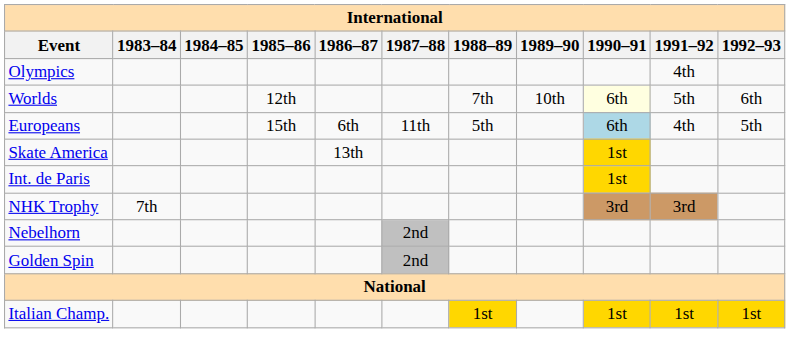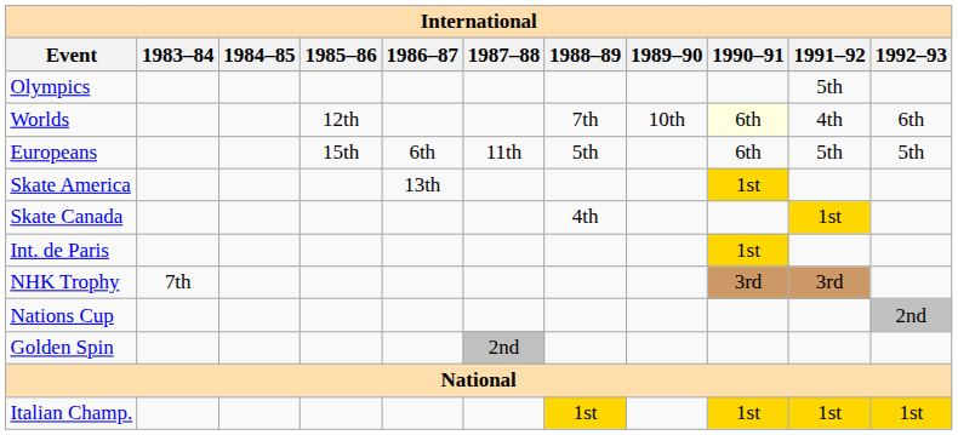 <table class="wikitable" style="text-align:center">
 <tr>
 <th style="background-color: #ffdead; " colspan=11 align=center><strong>International</strong></th>
 </tr>
 <tr>
 <th>Event</th>
 <th>1983–84</th>
 <th>1984–85</th>
 <th>1985–86</th>
 <th>1986–87</th>
 <th>1987–88</th>
 <th>1988–89</th>
 <th>1989–90</th>
 <th>1990–91</th>
 <th>1991–92</th>
 <th>1992–93</th>
 </tr>
 <tr>
 <td align=left><a href='#'>Olympics</a></td>
 <td></td>
 <td></td>
 <td></td>
 <td></td>
 <td></td>
 <td></td>
 <td></td>
 <td></td>
-<td>4th</td>
+<td>5th</td>
 <td></td>
 </tr>
 <tr>
 <td align=left><a href='#'>Worlds</a></td>
 <td></td>
 <td></td>
 <td>12th</td>
 <td></td>
 <td></td>
 <td>7th</td>
 <td>10th</td>
 <td style="background: lightyellow;">6th</td>
-<td>5th</td>
+<td>4th</td>
 <td>6th</td>
 </tr>
 <tr>
 <td align=left><a href='#'>Europeans</a></td>
 <td></td>
 <td></td>
 <td>15th</td>
 <td>6th</td>
 <td>11th</td>
 <td>5th</td>
 <td></td>
-<td style="background: lightblue;">6th</td>
-<td>4th</td>
+<td>6th</td>
+<td>5th</td>
 <td>5th</td>
 </tr>
 <tr>
 <td align=left><a href='#'>Skate America</a></td>
 <td></td>
 <td></td>
 <td></td>
 <td>13th</td>
 <td></td>
 <td></td>
 <td></td>
 <td bgcolor=gold>1st</td>
 <td></td>
+<td></td>
+</tr>
+<tr>
+<td align=left><a href='#'>Skate Canada</a></td>
+<td></td>
+<td></td>
+<td></td>
+<td></td>
+<td></td>
+<td>4th</td>
+<td></td>
+<td></td>
+<td bgcolor=gold>1st</td>
 <td></td>
 </tr>
 <tr>
 <td align=left><a href='#'>Int. de Paris</a></td>
 <td></td>
 <td></td>
 <td></td>
 <td></td>
 <td></td>
 <td></td>
 <td></td>
 <td bgcolor=gold>1st</td>
 <td></td>
 <td></td>
 </tr>
 <tr>
 <td align=left><a href='#'>NHK Trophy</a></td>
 <td>7th</td>
 <td></td>
 <td></td>
 <td></td>
 <td></td>
 <td></td>
 <td></td>
 <td bgcolor=cc9966>3rd</td>
 <td bgcolor=cc9966>3rd</td>
 <td></td>
 </tr>
 <tr>
-<td align=left><a href='#'>Nebelhorn</a></td>
+<td align=left><a href='#'>Nations Cup</a></td>
+<td></td>
+<td></td>
+<td></td>
+<td></td>
+<td></td>
 <td></td>
 <td></td>
 <td></td>
 <td></td>
 <td bgcolor=silver>2nd</td>
-<td></td>
-<td></td>
-<td></td>
-<td></td>
-<td></td>
 </tr>
 <tr>
 <td align=left><a href='#'>Golden Spin</a></td>
 <td></td>
 <td></td>
 <td></td>
 <td></td>
 <td bgcolor=silver>2nd</td>
 <td></td>
 <td></td>
 <td></td>
 <td></td>
 <td></td>
 </tr>
 <tr>
 <th style="background-color: #ffdead; " colspan=11 align=center><strong>National</strong></th>
 </tr>
 <tr>
 <td align=left><a href='#'>Italian Champ.</a></td>
 <td></td>
 <td></td>
 <td></td>
 <td></td>
 <td></td>
 <td bgcolor=gold>1st</td>
 <td></td>
 <td bgcolor=gold>1st</td>
 <td bgcolor=gold>1st</td>
 <td bgcolor=gold>1st</td>
 </tr>
 </table>
